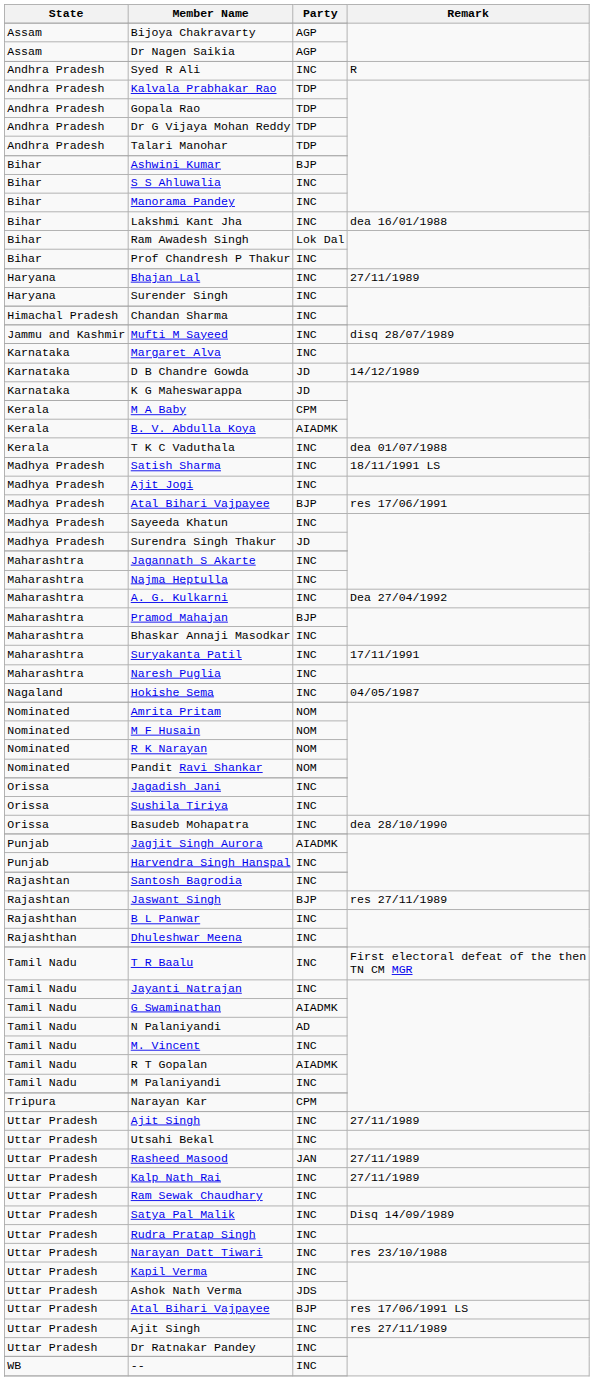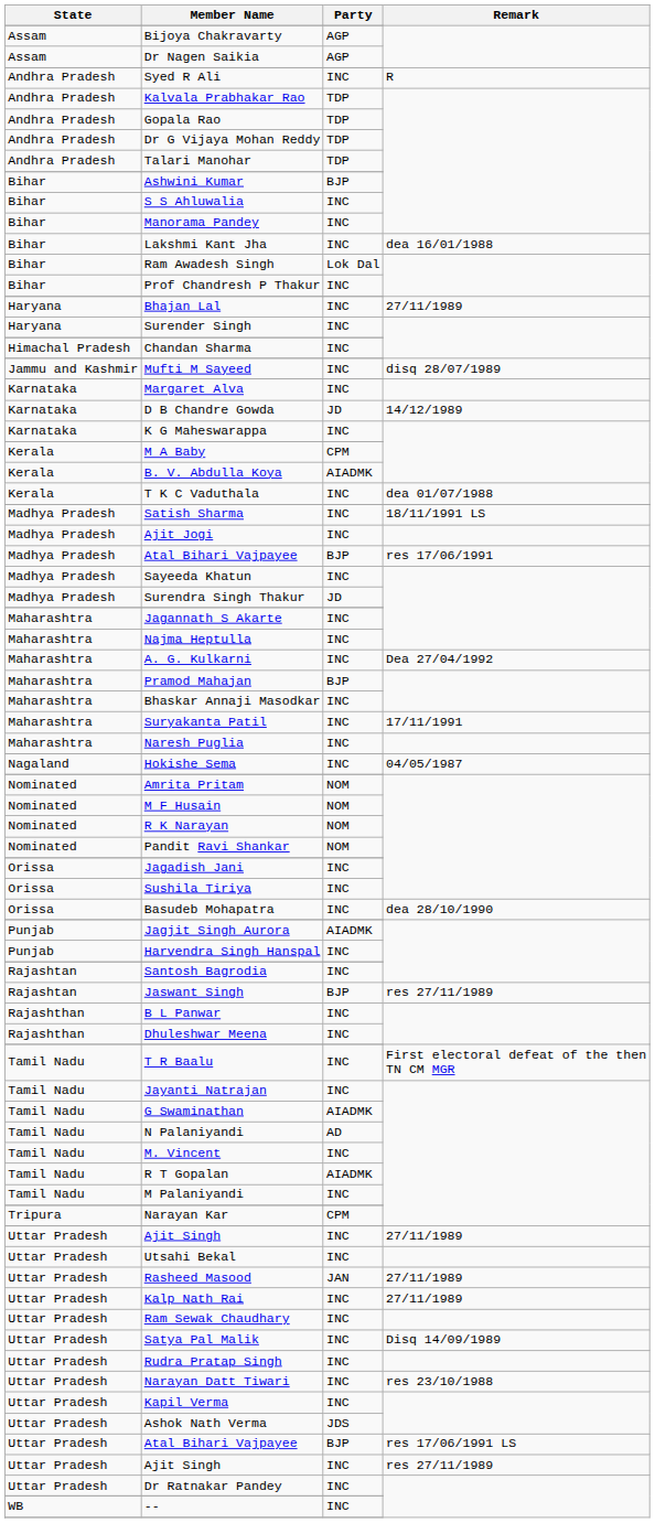 <table class="wikitable sortable">
 <tr>
 <th>State</th>
 <th>Member Name</th>
 <th>Party</th>
 <th>Remark</th>
 </tr>
 <tr>
 </tr>
 <tr>
 <td>Assam</td>
 <td>Bijoya Chakravarty</td>
 <td>AGP</td>
 </tr>
 <tr>
 <td>Assam</td>
 <td>Dr Nagen Saikia</td>
 <td>AGP</td>
 </tr>
 <tr>
 </tr>
 <tr>
 <td>Andhra Pradesh</td>
 <td>Syed R Ali</td>
 <td>INC</td>
 <td>R</td>
 </tr>
 <tr>
 <td>Andhra Pradesh</td>
 <td><a href='#'>Kalvala Prabhakar Rao</a></td>
 <td>TDP</td>
 </tr>
 <tr>
 <td>Andhra Pradesh</td>
 <td>Gopala Rao</td>
 <td>TDP</td>
 </tr>
 <tr>
 <td>Andhra Pradesh</td>
 <td>Dr G Vijaya Mohan Reddy</td>
 <td>TDP</td>
 </tr>
 <tr>
 <td>Andhra Pradesh</td>
 <td>Talari Manohar</td>
 <td>TDP</td>
 </tr>
 <tr>
 </tr>
 <tr>
 <td>Bihar</td>
 <td><a href='#'>Ashwini Kumar</a></td>
 <td>BJP</td>
 </tr>
 <tr>
 <td>Bihar</td>
 <td><a href='#'>S S Ahluwalia</a></td>
 <td>INC</td>
 </tr>
 <tr>
 <td>Bihar</td>
 <td><a href='#'>Manorama Pandey</a></td>
 <td>INC</td>
 </tr>
 <tr>
 <td>Bihar</td>
 <td>Lakshmi Kant Jha</td>
 <td>INC</td>
 <td>dea 16/01/1988</td>
 </tr>
 <tr>
 <td>Bihar</td>
 <td>Ram Awadesh Singh</td>
 <td>Lok Dal</td>
 </tr>
 <tr>
 <td>Bihar</td>
 <td>Prof Chandresh P Thakur</td>
 <td>INC</td>
 </tr>
 <tr>
 </tr>
 <tr>
 <td>Haryana</td>
 <td><a href='#'>Bhajan Lal</a></td>
 <td>INC</td>
 <td>27/11/1989</td>
 </tr>
 <tr>
 <td>Haryana</td>
 <td>Surender Singh</td>
 <td>INC</td>
 </tr>
 <tr>
 </tr>
 <tr>
 <td>Himachal Pradesh</td>
 <td>Chandan Sharma</td>
 <td>INC</td>
 </tr>
 <tr>
 </tr>
 <tr>
 <td>Jammu and Kashmir</td>
 <td><a href='#'>Mufti M Sayeed</a></td>
 <td>INC</td>
 <td>disq 28/07/1989</td>
 </tr>
 <tr>
 </tr>
 <tr>
 <td>Karnataka</td>
 <td><a href='#'>Margaret Alva</a></td>
 <td>INC</td>
 </tr>
 <tr>
 <td>Karnataka</td>
 <td>D B Chandre Gowda</td>
 <td>JD</td>
 <td>14/12/1989</td>
 </tr>
 <tr>
 <td>Karnataka</td>
 <td>K G Maheswarappa</td>
-<td>JD</td>
+<td>INC</td>
 </tr>
 <tr>
 </tr>
 <tr>
 <td>Kerala</td>
 <td><a href='#'>M A Baby</a></td>
 <td>CPM</td>
 </tr>
 <tr>
 <td>Kerala</td>
 <td><a href='#'>B. V. Abdulla Koya</a></td>
 <td>AIADMK</td>
 </tr>
 <tr>
 <td>Kerala</td>
 <td>T K C Vaduthala</td>
 <td>INC</td>
 <td>dea 01/07/1988</td>
 </tr>
 <tr>
 </tr>
 <tr>
 <td>Madhya Pradesh</td>
 <td><a href='#'>Satish Sharma</a></td>
 <td>INC</td>
 <td>18/11/1991 LS</td>
 </tr>
 <tr>
 <td>Madhya Pradesh</td>
 <td><a href='#'>Ajit Jogi</a></td>
 <td>INC</td>
 </tr>
 <tr>
 <td>Madhya Pradesh</td>
 <td><a href='#'>Atal Bihari Vajpayee</a></td>
 <td>BJP</td>
 <td>res 17/06/1991</td>
 </tr>
 <tr>
 <td>Madhya Pradesh</td>
 <td>Sayeeda Khatun</td>
 <td>INC</td>
 </tr>
 <tr>
 <td>Madhya Pradesh</td>
 <td>Surendra Singh Thakur</td>
 <td>JD</td>
 </tr>
 <tr>
 </tr>
 <tr>
 <td>Maharashtra</td>
 <td><a href='#'>Jagannath S Akarte</a></td>
 <td>INC</td>
 </tr>
 <tr>
 <td>Maharashtra</td>
 <td><a href='#'>Najma Heptulla</a></td>
 <td>INC</td>
 </tr>
 <tr>
 <td>Maharashtra</td>
 <td><a href='#'>A. G. Kulkarni</a></td>
 <td>INC</td>
 <td>Dea 27/04/1992</td>
 </tr>
 <tr>
 <td>Maharashtra</td>
 <td><a href='#'>Pramod Mahajan</a></td>
 <td>BJP</td>
 </tr>
 <tr>
 <td>Maharashtra</td>
 <td>Bhaskar Annaji Masodkar</td>
 <td>INC</td>
 </tr>
 <tr>
 <td>Maharashtra</td>
 <td><a href='#'>Suryakanta Patil</a></td>
 <td>INC</td>
 <td>17/11/1991</td>
 </tr>
 <tr>
 <td>Maharashtra</td>
 <td><a href='#'>Naresh Puglia</a></td>
 <td>INC</td>
 </tr>
 <tr>
 </tr>
 <tr>
 <td>Nagaland</td>
 <td><a href='#'>Hokishe Sema</a></td>
 <td>INC</td>
 <td>04/05/1987</td>
 </tr>
 <tr>
 </tr>
 <tr>
 <td>Nominated</td>
 <td><a href='#'>Amrita Pritam</a></td>
 <td>NOM</td>
 </tr>
 <tr>
 <td>Nominated</td>
 <td><a href='#'>M F Husain</a></td>
 <td>NOM</td>
 </tr>
 <tr>
 <td>Nominated</td>
 <td><a href='#'>R K Narayan</a></td>
 <td>NOM</td>
 </tr>
 <tr>
 <td>Nominated</td>
 <td>Pandit <a href='#'>Ravi Shankar</a></td>
 <td>NOM</td>
 </tr>
 <tr>
 </tr>
 <tr>
 <td>Orissa</td>
 <td><a href='#'>Jagadish Jani</a></td>
 <td>INC</td>
 </tr>
 <tr>
 <td>Orissa</td>
 <td><a href='#'>Sushila Tiriya</a></td>
 <td>INC</td>
 </tr>
 <tr>
 <td>Orissa</td>
 <td>Basudeb Mohapatra</td>
 <td>INC</td>
 <td>dea 28/10/1990</td>
 </tr>
 <tr>
 </tr>
 <tr>
 <td>Punjab</td>
 <td><a href='#'>Jagjit Singh Aurora</a></td>
 <td>AIADMK</td>
 </tr>
 <tr>
 <td>Punjab</td>
 <td><a href='#'>Harvendra Singh Hanspal</a></td>
 <td>INC</td>
 </tr>
 <tr>
 </tr>
 <tr>
 <td>Rajashtan</td>
 <td><a href='#'>Santosh Bagrodia</a></td>
 <td>INC</td>
 </tr>
 <tr>
 <td>Rajashtan</td>
 <td><a href='#'>Jaswant Singh</a></td>
 <td>BJP</td>
 <td>res 27/11/1989</td>
 </tr>
 <tr>
 <td>Rajashthan</td>
 <td><a href='#'>B L Panwar</a></td>
 <td>INC</td>
 </tr>
 <tr>
 <td>Rajashthan</td>
 <td><a href='#'>Dhuleshwar Meena</a></td>
 <td>INC</td>
 </tr>
 <tr>
 </tr>
 <tr>
 <td>Tamil Nadu</td>
 <td><a href='#'>T R Baalu</a></td>
 <td>INC</td>
 <td>First electoral defeat of the then<br>TN CM <a href='#'>MGR</a></td>
 </tr>
 <tr>
 <td>Tamil Nadu</td>
 <td><a href='#'>Jayanti Natrajan</a></td>
 <td>INC</td>
 </tr>
 <tr>
 <td>Tamil Nadu</td>
 <td><a href='#'>G Swaminathan</a></td>
 <td>AIADMK</td>
 </tr>
 <tr>
 <td>Tamil Nadu</td>
 <td>N Palaniyandi</td>
 <td>AD</td>
 </tr>
 <tr>
 <td>Tamil Nadu</td>
 <td><a href='#'>M. Vincent</a></td>
 <td>INC</td>
 </tr>
 <tr>
 <td>Tamil Nadu</td>
 <td>R T Gopalan</td>
 <td>AIADMK</td>
 </tr>
 <tr>
 <td>Tamil Nadu</td>
 <td>M Palaniyandi</td>
 <td>INC</td>
 </tr>
 <tr>
 </tr>
 <tr>
 <td>Tripura</td>
 <td>Narayan Kar</td>
 <td>CPM</td>
 </tr>
 <tr>
 </tr>
 <tr>
 <td>Uttar Pradesh</td>
 <td><a href='#'>Ajit Singh</a></td>
 <td>INC</td>
 <td>27/11/1989</td>
 </tr>
 <tr>
 <td>Uttar Pradesh</td>
 <td>Utsahi Bekal</td>
 <td>INC</td>
 </tr>
 <tr>
 <td>Uttar Pradesh</td>
 <td><a href='#'>Rasheed Masood</a></td>
 <td>JAN</td>
 <td>27/11/1989</td>
 </tr>
 <tr>
 <td>Uttar Pradesh</td>
 <td><a href='#'>Kalp Nath Rai</a></td>
 <td>INC</td>
 <td>27/11/1989</td>
 </tr>
 <tr>
 <td>Uttar Pradesh</td>
 <td><a href='#'>Ram Sewak Chaudhary</a></td>
 <td>INC</td>
 </tr>
 <tr>
 <td>Uttar  Pradesh</td>
 <td><a href='#'>Satya Pal Malik</a></td>
 <td>INC</td>
 <td>Disq 14/09/1989</td>
 </tr>
 <tr>
 <td>Uttar Pradesh</td>
 <td><a href='#'>Rudra Pratap Singh</a></td>
 <td>INC</td>
 </tr>
 <tr>
 <td>Uttar  Pradesh</td>
 <td><a href='#'>Narayan Datt Tiwari</a></td>
 <td>INC</td>
 <td>res 23/10/1988</td>
 </tr>
 <tr>
 <td>Uttar Pradesh</td>
 <td><a href='#'>Kapil Verma</a></td>
 <td>INC</td>
 </tr>
 <tr>
 <td>Uttar Pradesh</td>
 <td>Ashok Nath Verma</td>
 <td>JDS</td>
 </tr>
 <tr>
 <td>Uttar Pradesh</td>
 <td><a href='#'>Atal Bihari Vajpayee</a></td>
 <td>BJP</td>
 <td>res 17/06/1991 LS</td>
 </tr>
 <tr>
 <td>Uttar Pradesh</td>
 <td>Ajit Singh</td>
 <td>INC</td>
 <td>res 27/11/1989</td>
 </tr>
 <tr>
 <td>Uttar Pradesh</td>
 <td>Dr Ratnakar Pandey</td>
 <td>INC</td>
 </tr>
 <tr>
 </tr>
 <tr>
 <td>WB</td>
 <td>--</td>
 <td>INC</td>
 </tr>
 <tr>
 </tr>
 <tr>
 </tr>
 </table>
